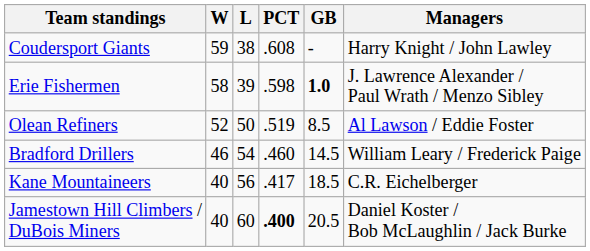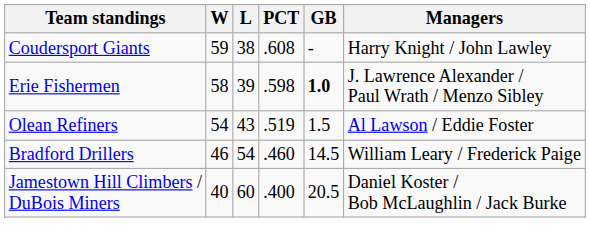 <table class="wikitable">
 <tr>
 <th>Team standings</th>
 <th>W</th>
 <th>L</th>
 <th>PCT</th>
 <th>GB</th>
 <th>Managers</th>
 </tr>
 <tr>
 <td><a href='#'>Coudersport Giants</a></td>
 <td>59</td>
 <td>38</td>
 <td>.608</td>
 <td>-</td>
 <td>Harry Knight / John Lawley</td>
 </tr>
 <tr>
 <td><a href='#'>Erie Fishermen</a></td>
 <td>58</td>
 <td>39</td>
 <td>.598</td>
 <td><strong>1.0</strong></td>
 <td>J. Lawrence Alexander /<br> Paul Wrath / Menzo Sibley</td>
 </tr>
 <tr>
 <td><a href='#'>Olean Refiners</a></td>
-<td>52</td>
-<td>50</td>
+<td>54</td>
+<td>43</td>
 <td>.519</td>
-<td>8.5</td>
+<td>1.5</td>
 <td><a href='#'>Al Lawson</a> / Eddie Foster</td>
 </tr>
 <tr>
 <td><a href='#'>Bradford Drillers</a></td>
 <td>46</td>
 <td>54</td>
 <td>.460</td>
 <td>14.5</td>
 <td>William Leary / Frederick Paige</td>
 </tr>
 <tr>
-<td><a href='#'>Kane Mountaineers</a></td>
-<td>40</td>
-<td>56</td>
-<td>.417</td>
-<td>18.5</td>
-<td>C.R. Eichelberger</td>
-</tr>
-<tr>
 <td><a href='#'>Jamestown Hill Climbers</a> /<br> <a href='#'>DuBois Miners</a></td>
 <td>40</td>
 <td>60</td>
-<td><strong>.400</strong></td>
+<td>.400</td>
 <td>20.5</td>
 <td>Daniel Koster /<br>  Bob McLaughlin / Jack Burke</td>
 </tr>
 </table>
